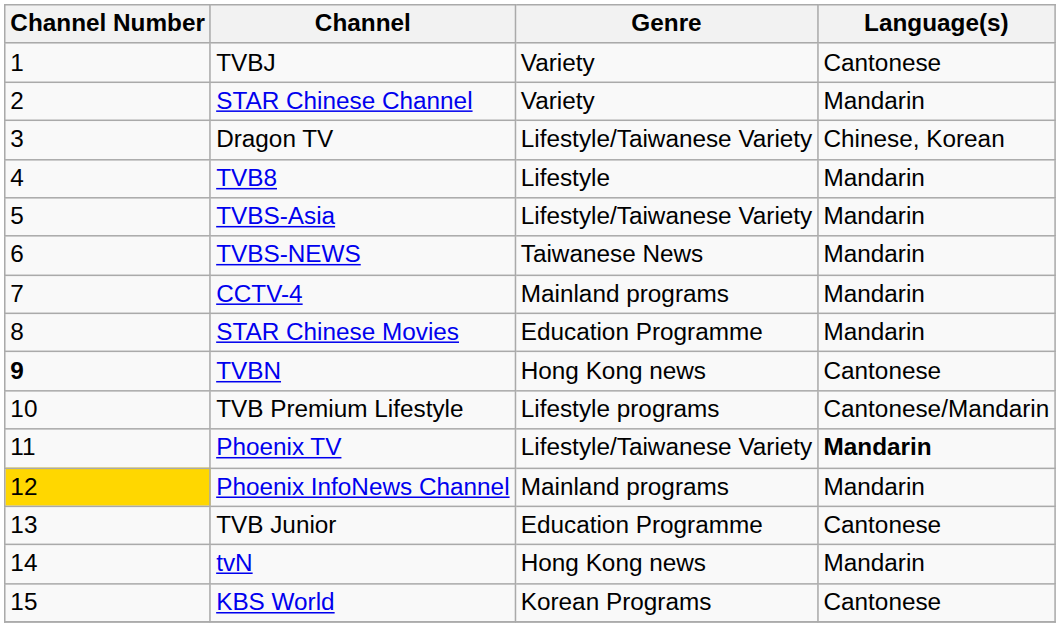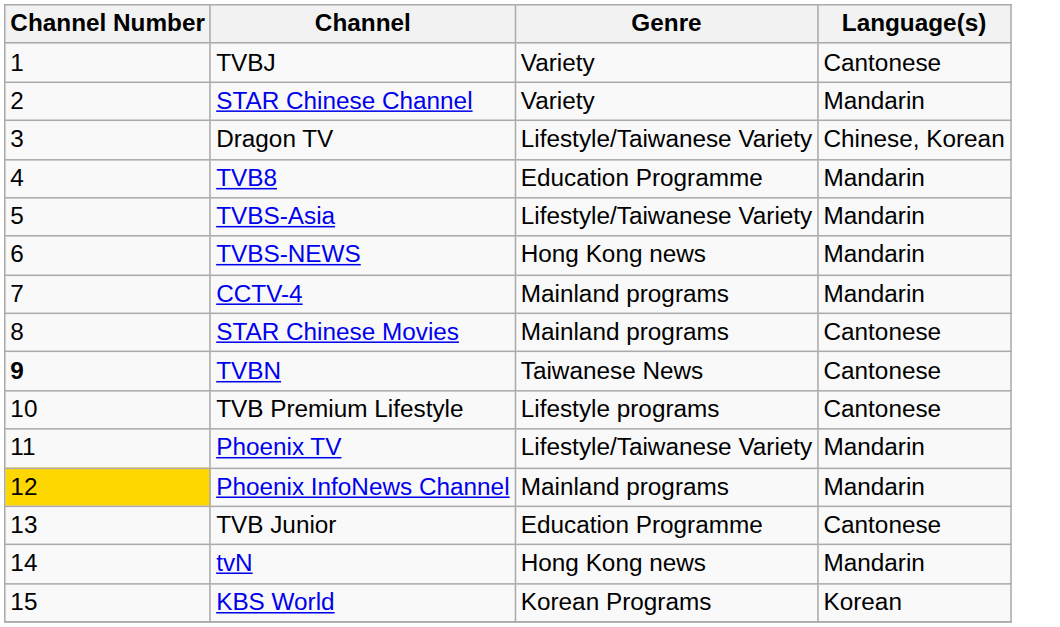 <table class="wikitable">
 <tr>
 <th>Channel Number</th>
 <th>Channel</th>
 <th>Genre</th>
 <th>Language(s)</th>
 </tr>
 <tr>
 <td>1</td>
 <td>TVBJ</td>
 <td>Variety</td>
 <td>Cantonese</td>
 </tr>
 <tr>
 <td>2</td>
 <td><a href='#'>STAR Chinese Channel</a></td>
 <td>Variety</td>
 <td>Mandarin</td>
 </tr>
 <tr>
 <td>3</td>
 <td>Dragon TV</td>
 <td>Lifestyle/Taiwanese Variety</td>
 <td>Chinese, Korean</td>
 </tr>
 <tr>
 <td>4</td>
 <td><a href='#'>TVB8</a></td>
-<td>Lifestyle</td>
+<td>Education Programme</td>
 <td>Mandarin</td>
 </tr>
 <tr>
 <td>5</td>
 <td><a href='#'>TVBS-Asia</a></td>
 <td>Lifestyle/Taiwanese Variety</td>
 <td>Mandarin</td>
 </tr>
 <tr>
 <td>6</td>
 <td><a href='#'>TVBS-NEWS</a></td>
-<td>Taiwanese News</td>
+<td>Hong Kong news</td>
 <td>Mandarin</td>
 </tr>
 <tr>
 <td>7</td>
 <td><a href='#'>CCTV-4</a></td>
 <td>Mainland programs</td>
 <td>Mandarin</td>
 </tr>
 <tr>
 <td>8</td>
 <td><a href='#'>STAR Chinese Movies</a></td>
-<td>Education Programme</td>
-<td>Mandarin</td>
+<td>Mainland programs</td>
+<td>Cantonese</td>
 </tr>
 <tr>
 <td><strong>9</strong></td>
 <td><a href='#'>TVBN</a></td>
-<td>Hong Kong news</td>
+<td>Taiwanese News</td>
 <td>Cantonese</td>
 </tr>
 <tr>
 <td>10</td>
 <td>TVB Premium Lifestyle</td>
 <td>Lifestyle programs</td>
-<td>Cantonese/Mandarin</td>
+<td>Cantonese</td>
 </tr>
 <tr>
 <td>11</td>
 <td><a href='#'>Phoenix TV</a></td>
 <td>Lifestyle/Taiwanese Variety</td>
-<td><strong>Mandarin</strong></td>
+<td>Mandarin</td>
 </tr>
 <tr>
 <td style="background: gold;">12</td>
 <td><a href='#'>Phoenix InfoNews Channel</a></td>
 <td>Mainland programs</td>
 <td>Mandarin</td>
 </tr>
 <tr>
 <td>13</td>
 <td>TVB Junior</td>
 <td>Education Programme</td>
 <td>Cantonese</td>
 </tr>
 <tr>
 <td>14</td>
 <td><a href='#'>tvN</a></td>
 <td>Hong Kong news</td>
 <td>Mandarin</td>
 </tr>
 <tr>
 <td>15</td>
 <td><a href='#'>KBS World</a></td>
 <td>Korean Programs</td>
-<td>Cantonese</td>
+<td>Korean</td>
 </tr>
 <tr>
 </tr>
 </table>
